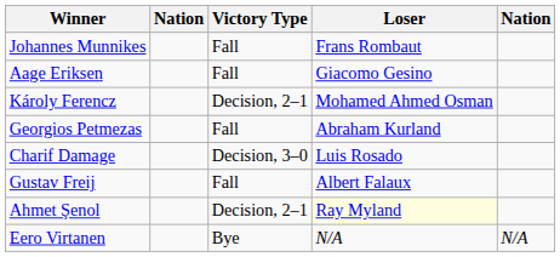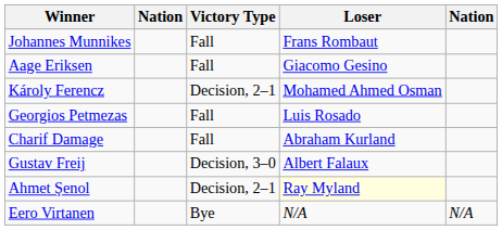 <table class="wikitable sortable" style="text-align:left;">
 <tr>
 <th>Winner</th>
 <th>Nation</th>
 <th>Victory Type</th>
 <th>Loser</th>
 <th>Nation</th>
 </tr>
 <tr>
 <td><a href='#'>Johannes Munnikes</a></td>
 <td></td>
 <td>Fall</td>
 <td><a href='#'>Frans Rombaut</a></td>
 <td></td>
 </tr>
 <tr>
 <td><a href='#'>Aage Eriksen</a></td>
 <td></td>
 <td>Fall</td>
 <td><a href='#'>Giacomo Gesino</a></td>
 <td></td>
 </tr>
 <tr>
 <td><a href='#'>Károly Ferencz</a></td>
 <td></td>
 <td>Decision, 2–1</td>
 <td><a href='#'>Mohamed Ahmed Osman</a></td>
 <td></td>
 </tr>
 <tr>
 <td><a href='#'>Georgios Petmezas</a></td>
 <td></td>
 <td>Fall</td>
-<td><a href='#'>Abraham Kurland</a></td>
+<td><a href='#'>Luis Rosado</a></td>
 <td></td>
 </tr>
 <tr>
 <td><a href='#'>Charif Damage</a></td>
 <td></td>
-<td>Decision, 3–0</td>
-<td><a href='#'>Luis Rosado</a></td>
+<td>Fall</td>
+<td><a href='#'>Abraham Kurland</a></td>
 <td></td>
 </tr>
 <tr>
 <td><a href='#'>Gustav Freij</a></td>
 <td></td>
-<td>Fall</td>
+<td>Decision, 3–0</td>
 <td><a href='#'>Albert Falaux</a></td>
 <td></td>
 </tr>
 <tr>
 <td><a href='#'>Ahmet Şenol</a></td>
 <td></td>
 <td>Decision, 2–1</td>
 <td style="background: lightyellow;"><a href='#'>Ray Myland</a></td>
 <td></td>
 </tr>
 <tr>
 <td><a href='#'>Eero Virtanen</a></td>
 <td></td>
 <td>Bye</td>
 <td><em>N/A</em></td>
 <td><em>N/A</em></td>
 </tr>
 </table>
